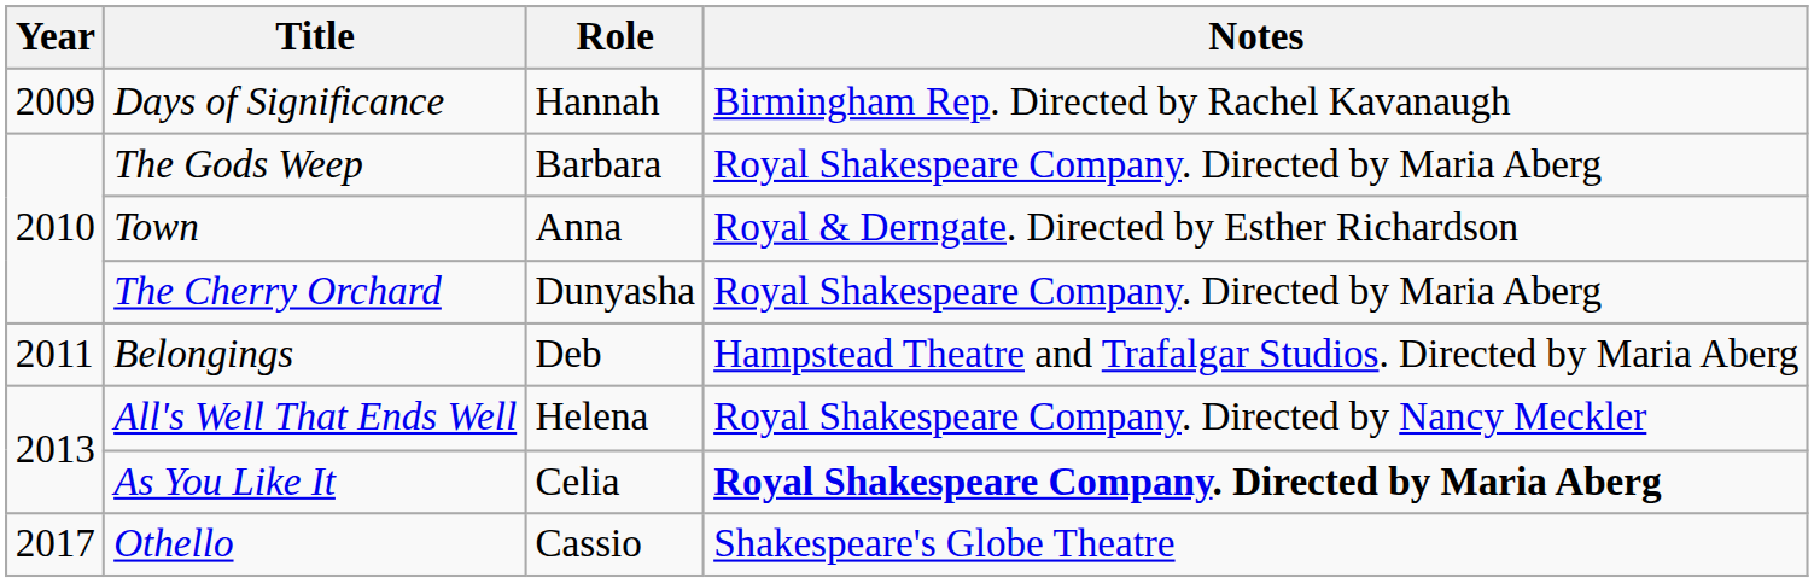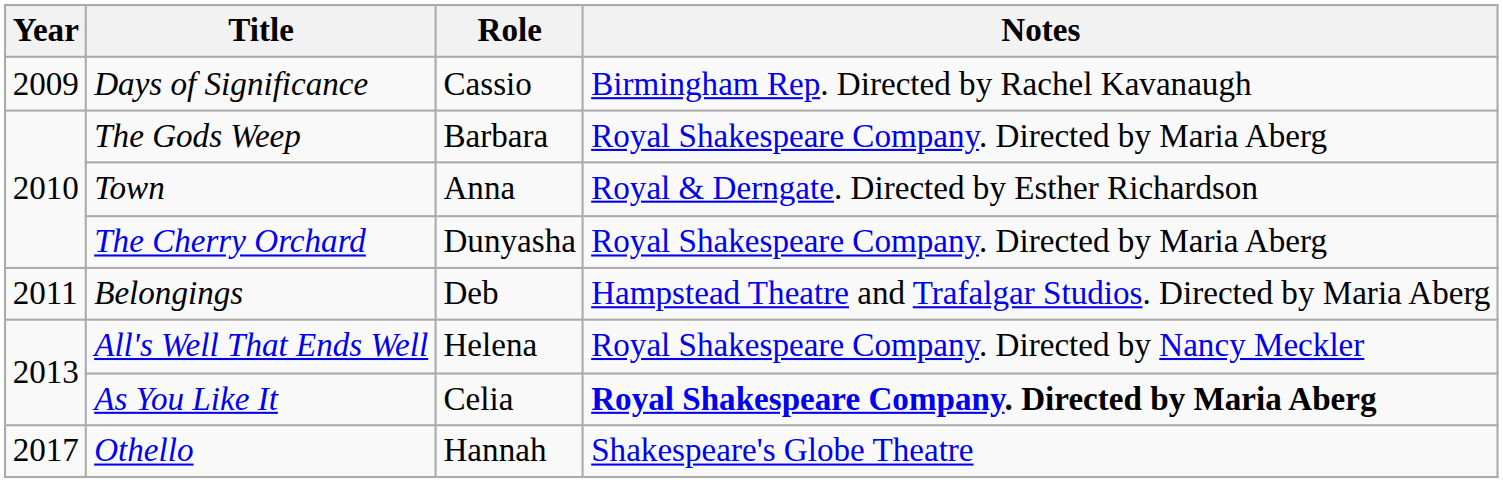 <table class="wikitable">
 <tr>
 <th>Year</th>
 <th>Title</th>
 <th>Role</th>
 <th>Notes</th>
 </tr>
 <tr>
 <td>2009</td>
 <td><em>Days of Significance</em></td>
-<td>Hannah</td>
+<td>Cassio</td>
 <td><a href='#'>Birmingham Rep</a>. Directed by Rachel Kavanaugh</td>
 </tr>
 <tr>
 <td rowspan="3">2010</td>
 <td><em>The Gods Weep</em></td>
 <td>Barbara</td>
 <td><a href='#'>Royal Shakespeare Company</a>. Directed by Maria Aberg</td>
 </tr>
 <tr>
 <td><em>Town</em></td>
 <td>Anna</td>
 <td><a href='#'>Royal & Derngate</a>. Directed by Esther Richardson</td>
 </tr>
 <tr>
 <td><em><a href='#'>The Cherry Orchard</a></em></td>
 <td>Dunyasha</td>
 <td><a href='#'>Royal Shakespeare Company</a>. Directed by Maria Aberg</td>
 </tr>
 <tr>
 <td>2011</td>
 <td><em>Belongings</em></td>
 <td>Deb</td>
 <td><a href='#'>Hampstead Theatre</a> and <a href='#'>Trafalgar Studios</a>. Directed by Maria Aberg</td>
 </tr>
 <tr>
 <td rowspan="2">2013</td>
 <td><em><a href='#'>All's Well That Ends Well</a></em></td>
 <td>Helena</td>
 <td><a href='#'>Royal Shakespeare Company</a>. Directed by <a href='#'>Nancy Meckler</a></td>
 </tr>
 <tr>
 <td><em><a href='#'>As You Like It</a></em></td>
 <td>Celia</td>
 <td><strong><a href='#'>Royal Shakespeare Company</a>. Directed by Maria Aberg</strong></td>
 </tr>
 <tr>
 <td>2017</td>
 <td><em><a href='#'>Othello</a></em></td>
-<td>Cassio</td>
+<td>Hannah</td>
 <td><a href='#'>Shakespeare's Globe Theatre</a></td>
 </tr>
 </table>
